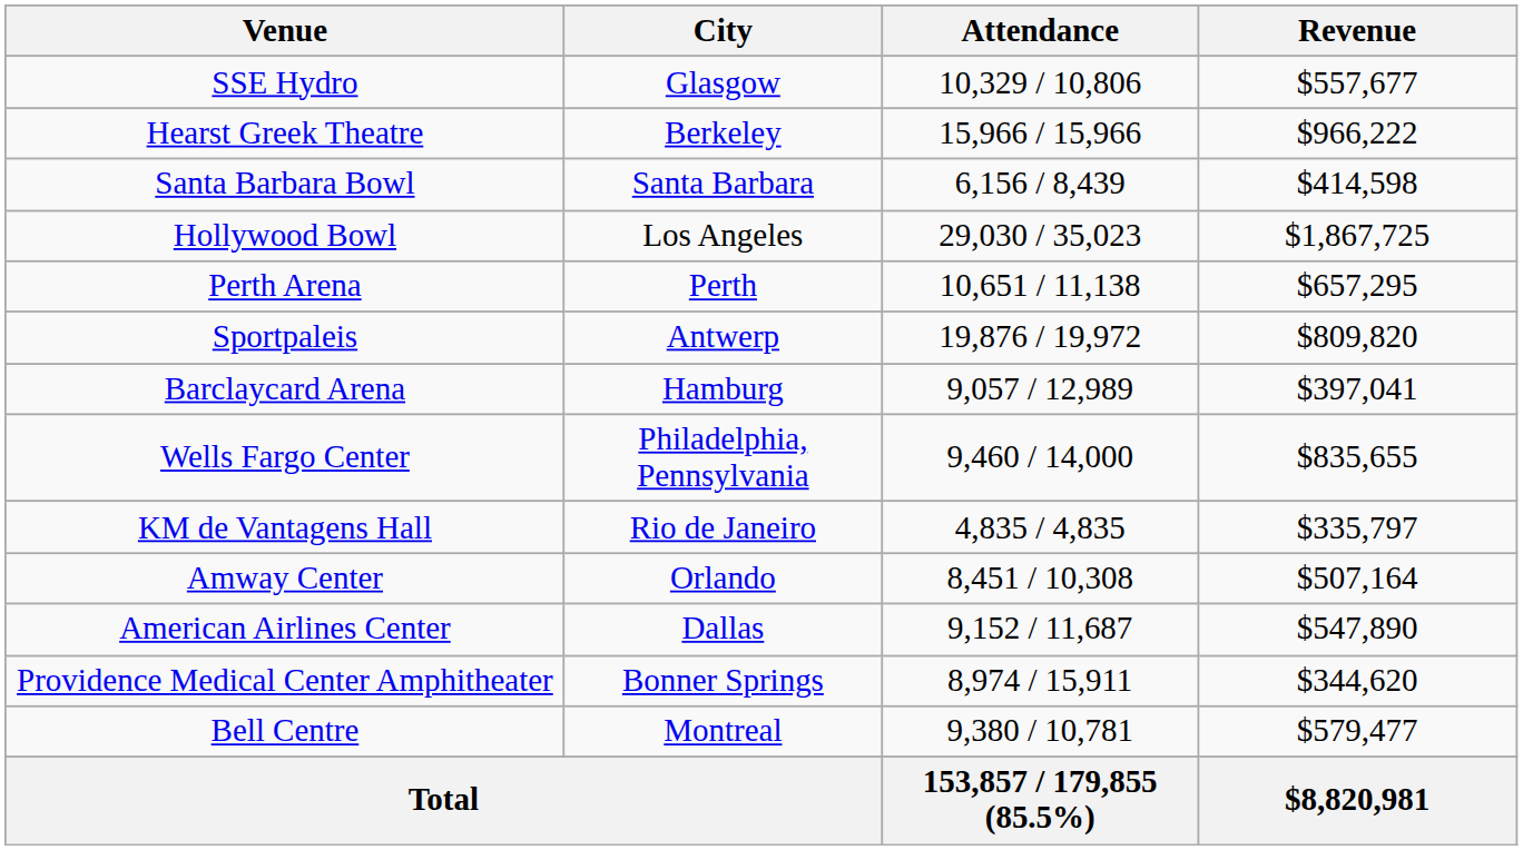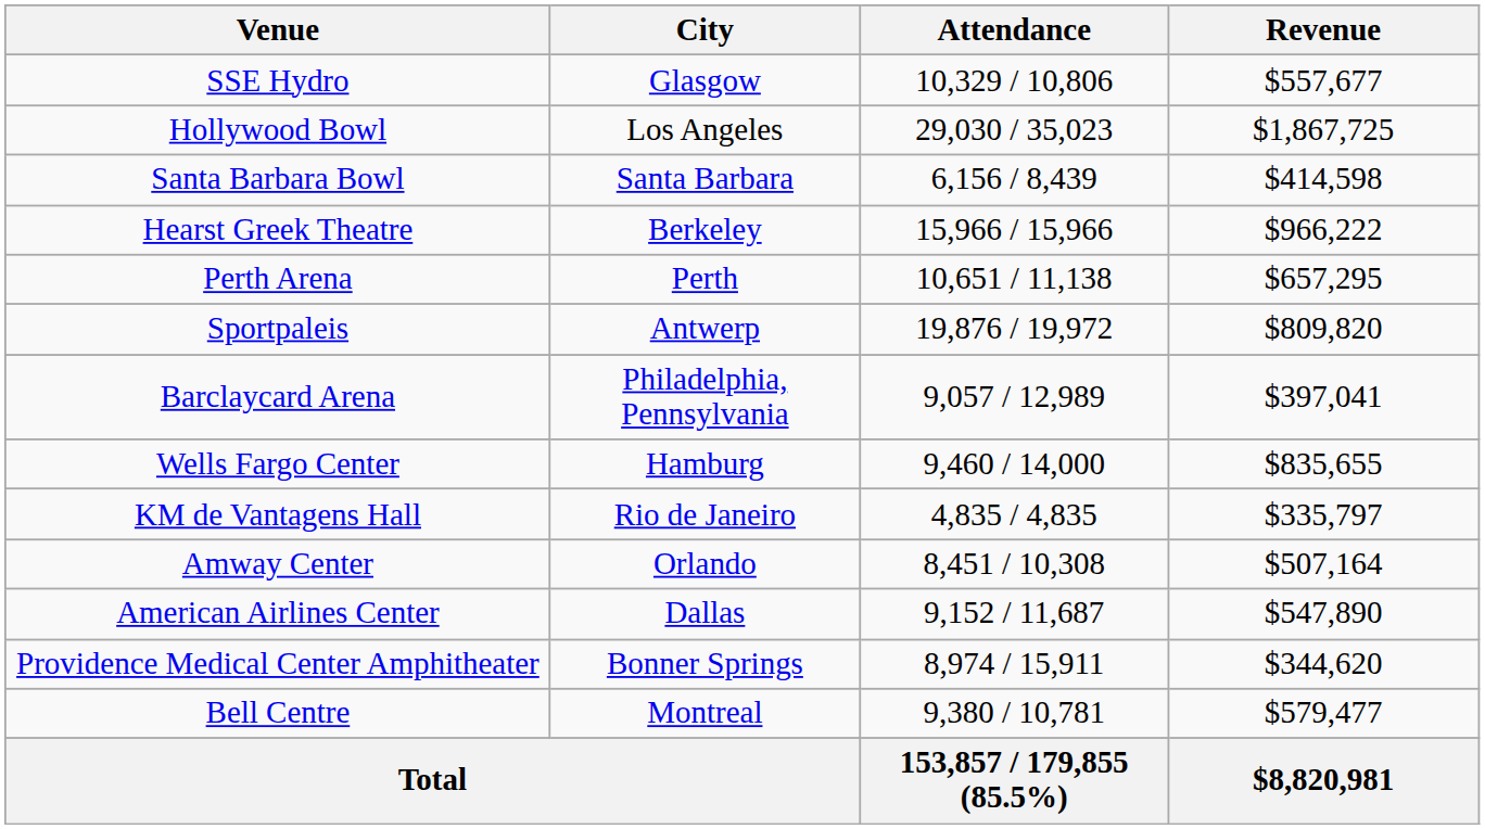 <table class="wikitable" style="text-align:center;">
 <tr>
 <th width="270">Venue</th>
 <th width="150">City</th>
 <th width="150">Attendance</th>
 <th width="150">Revenue</th>
 </tr>
 <tr>
 <td><a href='#'>SSE Hydro</a></td>
 <td><a href='#'>Glasgow</a></td>
 <td>10,329 / 10,806</td>
 <td>$557,677</td>
 </tr>
 <tr>
-<td><a href='#'>Hearst Greek Theatre</a></td>
-<td><a href='#'>Berkeley</a></td>
-<td>15,966 / 15,966</td>
-<td>$966,222</td>
+<td><a href='#'>Hollywood Bowl</a></td>
+<td>Los Angeles</td>
+<td>29,030 / 35,023</td>
+<td>$1,867,725</td>
 </tr>
 <tr>
 <td><a href='#'>Santa Barbara Bowl</a></td>
 <td><a href='#'>Santa Barbara</a></td>
 <td>6,156 / 8,439</td>
 <td>$414,598</td>
 </tr>
 <tr>
-<td><a href='#'>Hollywood Bowl</a></td>
-<td>Los Angeles</td>
-<td>29,030 / 35,023</td>
-<td>$1,867,725</td>
+<td><a href='#'>Hearst Greek Theatre</a></td>
+<td><a href='#'>Berkeley</a></td>
+<td>15,966 / 15,966</td>
+<td>$966,222</td>
 </tr>
 <tr>
 <td><a href='#'>Perth Arena</a></td>
 <td><a href='#'>Perth</a></td>
 <td>10,651 / 11,138</td>
 <td>$657,295</td>
 </tr>
 <tr>
 <td><a href='#'>Sportpaleis</a></td>
 <td><a href='#'>Antwerp</a></td>
 <td>19,876 / 19,972</td>
 <td>$809,820</td>
 </tr>
 <tr>
 <td><a href='#'>Barclaycard Arena</a></td>
-<td><a href='#'>Hamburg</a></td>
+<td><a href='#'>Philadelphia, Pennsylvania</a></td>
 <td>9,057 / 12,989</td>
 <td>$397,041</td>
 </tr>
 <tr>
 <td><a href='#'>Wells Fargo Center</a></td>
-<td><a href='#'>Philadelphia, Pennsylvania</a></td>
+<td><a href='#'>Hamburg</a></td>
 <td>9,460 / 14,000</td>
 <td>$835,655</td>
 </tr>
 <tr>
 <td><a href='#'>KM de Vantagens Hall</a></td>
 <td><a href='#'>Rio de Janeiro</a></td>
 <td>4,835 / 4,835</td>
 <td>$335,797</td>
 </tr>
 <tr>
 <td><a href='#'>Amway Center</a></td>
 <td><a href='#'>Orlando</a></td>
 <td>8,451 / 10,308</td>
 <td>$507,164</td>
 </tr>
 <tr>
 <td><a href='#'>American Airlines Center</a></td>
 <td><a href='#'>Dallas</a></td>
 <td>9,152 / 11,687</td>
 <td>$547,890</td>
 </tr>
 <tr>
 <td><a href='#'>Providence Medical Center Amphitheater</a></td>
 <td><a href='#'>Bonner Springs</a></td>
 <td>8,974 / 15,911</td>
 <td>$344,620</td>
 </tr>
 <tr>
 <td><a href='#'>Bell Centre</a></td>
 <td><a href='#'>Montreal</a></td>
 <td>9,380 / 10,781</td>
 <td>$579,477</td>
 </tr>
 <tr>
 <th colspan="2">Total</th>
 <th scope="row" style="text-align:center;">153,857 / 179,855<br>(85.5%)</th>
 <th scope="row" style="text-align:center;">$8,820,981</th>
 </tr>
 <tr>
 </tr>
 </table>
